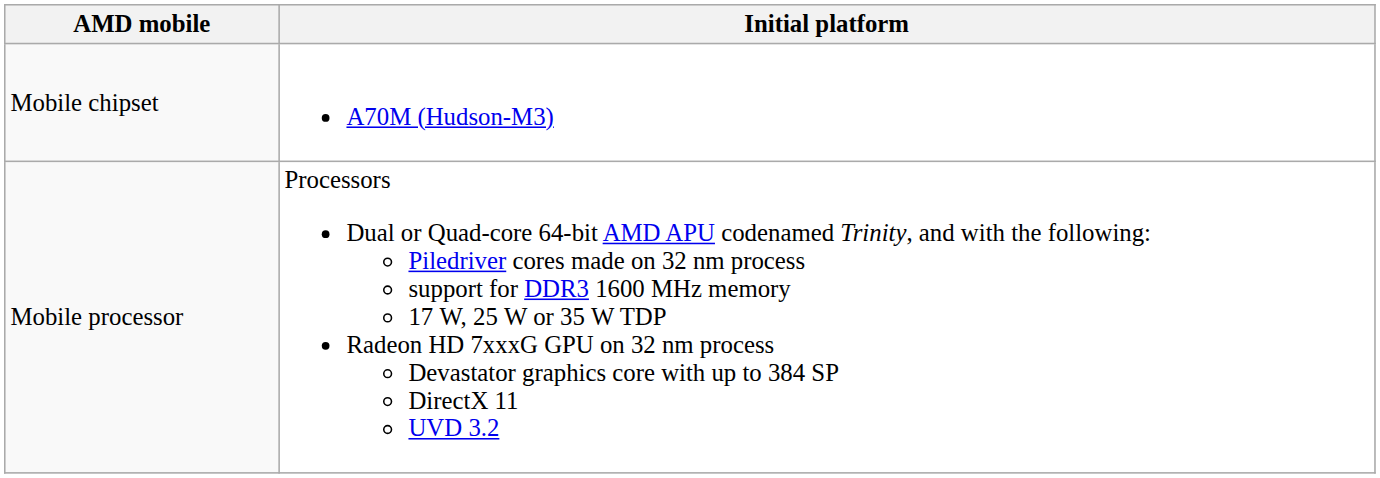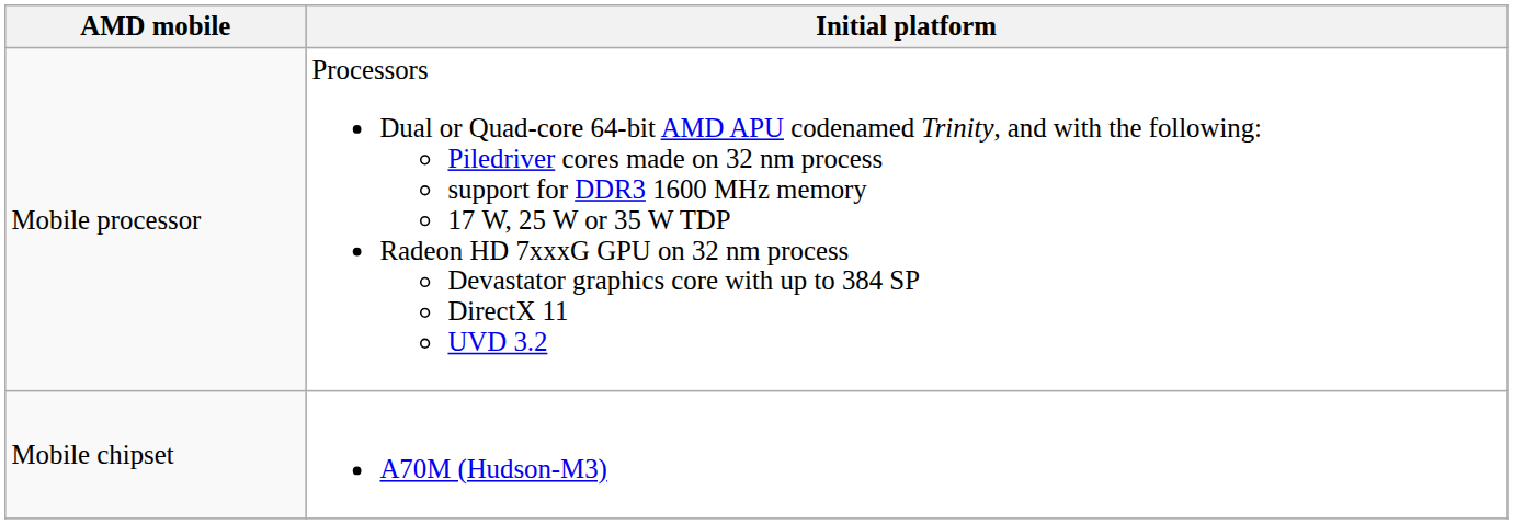 <table class="wikitable" style="width:70%;">
 <tr>
 <th style="width:20%;">AMD mobile</th>
 <th>Initial platform</th>
 </tr>
 <tr>
+<td>Mobile processor</td>
+<td style="background:white">Processors<br><ul><li>Dual or Quad-core 64-bit <a href='#'>AMD APU</a> codenamed <em>Trinity</em>, and with the following:<ul><li><a href='#'>Piledriver</a> cores made on 32 nm process</li><li>support for <a href='#'>DDR3</a> 1600 MHz memory</li><li>17 W, 25 W or 35 W TDP</li></ul></li><li>Radeon HD 7xxxG GPU on 32 nm process<ul><li>Devastator graphics core with up to 384 SP</li><li>DirectX 11</li><li><a href='#'>UVD 3.2</a></li></ul></li></ul></td>
+</tr>
+<tr>
 <td>Mobile chipset</td>
 <td style="background:white"><br><ul><li><a href='#'>A70M (Hudson-M3)</a></li></ul></td>
 </tr>
-<tr>
-<td>Mobile processor</td>
-<td style="background:white">Processors<br><ul><li>Dual or Quad-core 64-bit <a href='#'>AMD APU</a> codenamed <em>Trinity</em>, and with the following:<ul><li><a href='#'>Piledriver</a> cores made on 32 nm process</li><li>support for <a href='#'>DDR3</a> 1600 MHz memory</li><li>17 W, 25 W or 35 W TDP</li></ul></li><li>Radeon HD 7xxxG GPU on 32 nm process<ul><li>Devastator graphics core with up to 384 SP</li><li>DirectX 11</li><li><a href='#'>UVD 3.2</a></li></ul></li></ul></td>
-</tr>
 </table>
